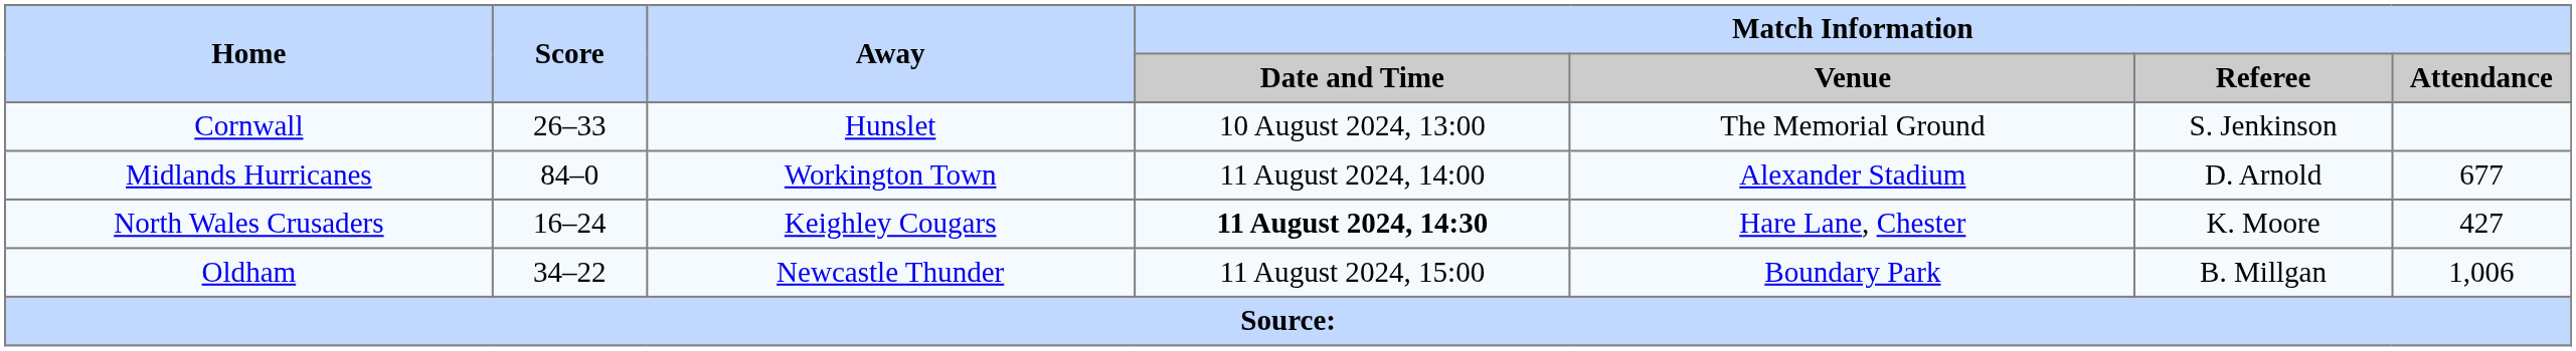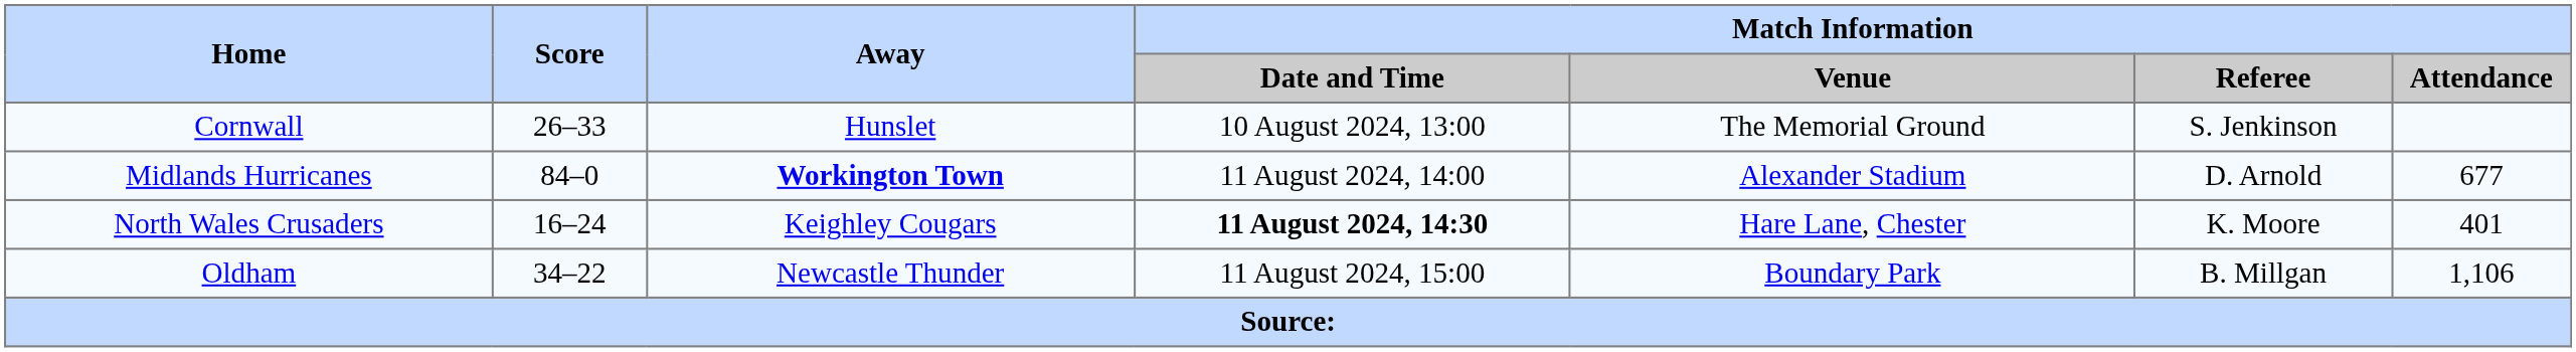 <table border=1 style="border-collapse:collapse; font-size:90%; text-align:center;" cellpadding=3 cellspacing=0 width=100%>
 <tr bgcolor=#C1D8FF>
 <th scope="col" rowspan=2 width=19%>Home</th>
 <th scope="col" rowspan=2 width=6%>Score</th>
 <th scope="col" rowspan=2 width=19%>Away</th>
 <th colspan=6>Match Information</th>
 </tr>
 <tr bgcolor=#CCCCCC>
 <th scope="col" width=17%>Date and Time</th>
 <th scope="col" width=22%>Venue</th>
 <th scope="col" width=10%>Referee</th>
 <th scope="col" width=7%>Attendance</th>
 </tr>
 <tr bgcolor=#F5FAFF>
 <td> <a href='#'>Cornwall</a></td>
 <td>26–33</td>
 <td> <a href='#'>Hunslet</a></td>
 <td>10 August 2024, 13:00</td>
 <td>The Memorial Ground</td>
 <td>S. Jenkinson</td>
 <td></td>
 </tr>
 <tr bgcolor=#F5FAFF>
 <td> <a href='#'>Midlands Hurricanes</a></td>
 <td>84–0</td>
-<td> <a href='#'>Workington Town</a></td>
+<td><strong> <a href='#'>Workington Town</a></strong></td>
 <td>11 August 2024, 14:00</td>
 <td><a href='#'>Alexander Stadium</a></td>
 <td>D. Arnold</td>
 <td>677</td>
 </tr>
 <tr bgcolor=#F5FAFF>
 <td>  <a href='#'>North Wales Crusaders</a></td>
 <td>16–24</td>
 <td> <a href='#'>Keighley Cougars</a></td>
 <td><strong>11 August 2024, 14:30</strong></td>
 <td><a href='#'>Hare Lane</a>, <a href='#'>Chester</a></td>
 <td>K. Moore</td>
-<td>427</td>
+<td>401</td>
 </tr>
 <tr bgcolor=#F5FAFF>
 <td> <a href='#'>Oldham</a></td>
 <td>34–22</td>
 <td> <a href='#'>Newcastle Thunder</a></td>
 <td>11 August 2024, 15:00</td>
 <td><a href='#'>Boundary Park</a></td>
 <td>B. Millgan</td>
-<td>1,006</td>
+<td>1,106</td>
 </tr>
 <tr style="background:#c1d8ff;">
 <th colspan=7>Source:</th>
 </tr>
 </table>
